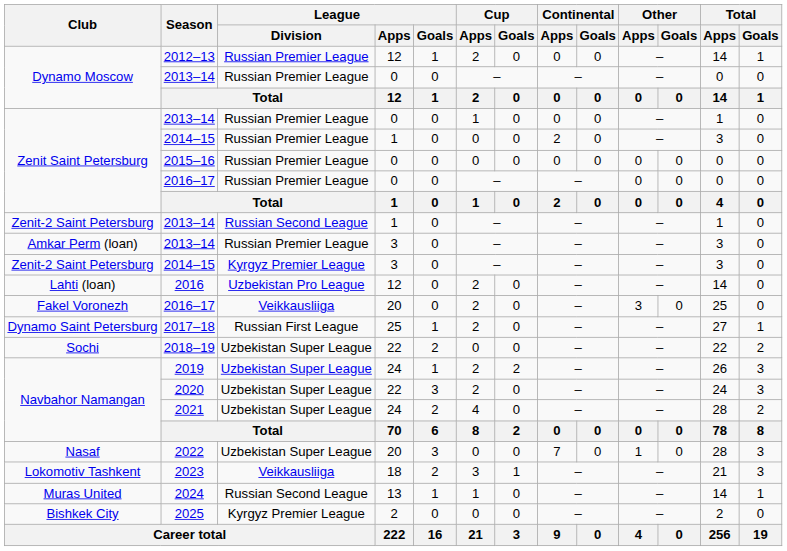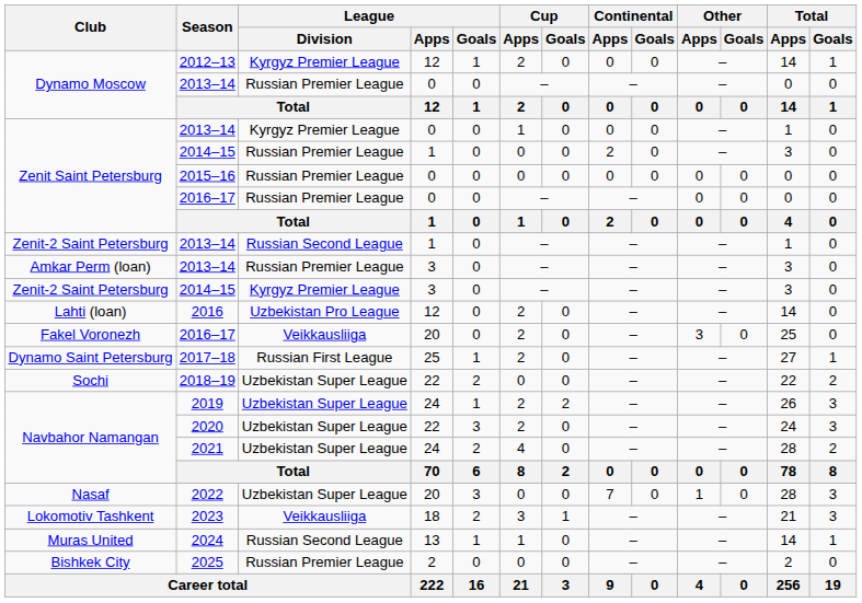 <table class="wikitable" style="text-align: center;">
 <tr>
 <th rowspan=2>Club</th>
 <th rowspan=2>Season</th>
 <th colspan=3>League</th>
 <th colspan=2>Cup</th>
 <th colspan=2>Continental</th>
 <th colspan=2>Other</th>
 <th colspan=2>Total</th>
 </tr>
 <tr>
 <th>Division</th>
 <th>Apps</th>
 <th>Goals</th>
 <th>Apps</th>
 <th>Goals</th>
 <th>Apps</th>
 <th>Goals</th>
 <th>Apps</th>
 <th>Goals</th>
 <th>Apps</th>
 <th>Goals</th>
 </tr>
 <tr>
 <td rowspan="3"><a href='#'>Dynamo Moscow</a></td>
 <td><a href='#'>2012–13</a></td>
-<td><a href='#'>Russian Premier League</a></td>
+<td><a href='#'>Kyrgyz Premier League</a></td>
 <td>12</td>
 <td>1</td>
 <td>2</td>
 <td>0</td>
 <td>0</td>
 <td>0</td>
 <td colspan=2>–</td>
 <td>14</td>
 <td>1</td>
 </tr>
 <tr>
 <td><a href='#'>2013–14</a></td>
 <td>Russian Premier League</td>
 <td>0</td>
 <td>0</td>
 <td colspan=2>–</td>
 <td colspan=2>–</td>
 <td colspan=2>–</td>
 <td>0</td>
 <td>0</td>
 </tr>
 <tr>
 <th colspan=2>Total</th>
 <th>12</th>
 <th>1</th>
 <th>2</th>
 <th>0</th>
 <th>0</th>
 <th>0</th>
 <th>0</th>
 <th>0</th>
 <th>14</th>
 <th>1</th>
 </tr>
 <tr>
 <td rowspan="5"><a href='#'>Zenit Saint Petersburg</a></td>
 <td><a href='#'>2013–14</a></td>
-<td>Russian Premier League</td>
+<td>Kyrgyz Premier League</td>
 <td>0</td>
 <td>0</td>
 <td>1</td>
 <td>0</td>
 <td>0</td>
 <td>0</td>
 <td colspan=2>–</td>
 <td>1</td>
 <td>0</td>
 </tr>
 <tr>
 <td><a href='#'>2014–15</a></td>
 <td>Russian Premier League</td>
 <td>1</td>
 <td>0</td>
 <td>0</td>
 <td>0</td>
 <td>2</td>
 <td>0</td>
 <td colspan=2>–</td>
 <td>3</td>
 <td>0</td>
 </tr>
 <tr>
 <td><a href='#'>2015–16</a></td>
 <td>Russian Premier League</td>
 <td>0</td>
 <td>0</td>
 <td>0</td>
 <td>0</td>
 <td>0</td>
 <td>0</td>
 <td>0</td>
 <td>0</td>
 <td>0</td>
 <td>0</td>
 </tr>
 <tr>
 <td><a href='#'>2016–17</a></td>
 <td>Russian Premier League</td>
 <td>0</td>
 <td>0</td>
 <td colspan=2>–</td>
 <td colspan=2>–</td>
 <td>0</td>
 <td>0</td>
 <td>0</td>
 <td>0</td>
 </tr>
 <tr>
 <th colspan=2>Total</th>
 <th>1</th>
 <th>0</th>
 <th>1</th>
 <th>0</th>
 <th>2</th>
 <th>0</th>
 <th>0</th>
 <th>0</th>
 <th>4</th>
 <th>0</th>
 </tr>
 <tr>
 <td><a href='#'>Zenit-2 Saint Petersburg</a></td>
 <td><a href='#'>2013–14</a></td>
 <td><a href='#'>Russian Second League</a></td>
 <td>1</td>
 <td>0</td>
 <td colspan=2>–</td>
 <td colspan=2>–</td>
 <td colspan=2>–</td>
 <td>1</td>
 <td>0</td>
 </tr>
 <tr>
 <td><a href='#'>Amkar Perm</a> (loan)</td>
 <td><a href='#'>2013–14</a></td>
 <td>Russian Premier League</td>
 <td>3</td>
 <td>0</td>
 <td colspan=2>–</td>
 <td colspan=2>–</td>
 <td colspan=2>–</td>
 <td>3</td>
 <td>0</td>
 </tr>
 <tr>
 <td><a href='#'>Zenit-2 Saint Petersburg</a></td>
 <td><a href='#'>2014–15</a></td>
 <td><a href='#'>Kyrgyz Premier League</a></td>
 <td>3</td>
 <td>0</td>
 <td colspan=2>–</td>
 <td colspan=2>–</td>
 <td colspan=2>–</td>
 <td>3</td>
 <td>0</td>
 </tr>
 <tr>
 <td><a href='#'>Lahti</a> (loan)</td>
 <td><a href='#'>2016</a></td>
 <td><a href='#'>Uzbekistan Pro League</a></td>
 <td>12</td>
 <td>0</td>
 <td>2</td>
 <td>0</td>
 <td colspan=2>–</td>
 <td colspan=2>–</td>
 <td>14</td>
 <td>0</td>
 </tr>
 <tr>
 <td><a href='#'>Fakel Voronezh</a></td>
 <td><a href='#'>2016–17</a></td>
 <td><a href='#'>Veikkausliiga</a></td>
 <td>20</td>
 <td>0</td>
 <td>2</td>
 <td>0</td>
 <td colspan=2>–</td>
 <td>3</td>
 <td>0</td>
 <td>25</td>
 <td>0</td>
 </tr>
 <tr>
 <td><a href='#'>Dynamo Saint Petersburg</a></td>
 <td><a href='#'>2017–18</a></td>
 <td>Russian First League</td>
 <td>25</td>
 <td>1</td>
 <td>2</td>
 <td>0</td>
 <td colspan=2>–</td>
 <td colspan=2>–</td>
 <td>27</td>
 <td>1</td>
 </tr>
 <tr>
 <td><a href='#'>Sochi</a></td>
 <td><a href='#'>2018–19</a></td>
 <td>Uzbekistan Super League</td>
 <td>22</td>
 <td>2</td>
 <td>0</td>
 <td>0</td>
 <td colspan=2>–</td>
 <td colspan=2>–</td>
 <td>22</td>
 <td>2</td>
 </tr>
 <tr>
 <td rowspan="4"><a href='#'>Navbahor Namangan</a></td>
 <td><a href='#'>2019</a></td>
 <td><a href='#'>Uzbekistan Super League</a></td>
 <td>24</td>
 <td>1</td>
 <td>2</td>
 <td>2</td>
 <td colspan=2>–</td>
 <td colspan=2>–</td>
 <td>26</td>
 <td>3</td>
 </tr>
 <tr>
 <td><a href='#'>2020</a></td>
 <td>Uzbekistan Super League</td>
 <td>22</td>
 <td>3</td>
 <td>2</td>
 <td>0</td>
 <td colspan=2>–</td>
 <td colspan=2>–</td>
 <td>24</td>
 <td>3</td>
 </tr>
 <tr>
 <td><a href='#'>2021</a></td>
 <td>Uzbekistan Super League</td>
 <td>24</td>
 <td>2</td>
 <td>4</td>
 <td>0</td>
 <td colspan=2>–</td>
 <td colspan=2>–</td>
 <td>28</td>
 <td>2</td>
 </tr>
 <tr>
 <th colspan=2>Total</th>
 <th>70</th>
 <th>6</th>
 <th>8</th>
 <th>2</th>
 <th>0</th>
 <th>0</th>
 <th>0</th>
 <th>0</th>
 <th>78</th>
 <th>8</th>
 </tr>
 <tr>
 <td><a href='#'>Nasaf</a></td>
 <td><a href='#'>2022</a></td>
 <td>Uzbekistan Super League</td>
 <td>20</td>
 <td>3</td>
 <td>0</td>
 <td>0</td>
 <td>7</td>
 <td>0</td>
 <td>1</td>
 <td>0</td>
 <td>28</td>
 <td>3</td>
 </tr>
 <tr>
 <td><a href='#'>Lokomotiv Tashkent</a></td>
 <td><a href='#'>2023</a></td>
 <td><a href='#'>Veikkausliiga</a></td>
 <td>18</td>
 <td>2</td>
 <td>3</td>
 <td>1</td>
 <td colspan=2>–</td>
 <td colspan=2>–</td>
 <td>21</td>
 <td>3</td>
 </tr>
 <tr>
 <td><a href='#'>Muras United</a></td>
 <td><a href='#'>2024</a></td>
 <td>Russian Second League</td>
 <td>13</td>
 <td>1</td>
 <td>1</td>
 <td>0</td>
 <td colspan=2>–</td>
 <td colspan=2>–</td>
 <td>14</td>
 <td>1</td>
 </tr>
 <tr>
 <td><a href='#'>Bishkek City</a></td>
 <td><a href='#'>2025</a></td>
-<td>Kyrgyz Premier League</td>
+<td>Russian Premier League</td>
 <td>2</td>
 <td>0</td>
 <td>0</td>
 <td>0</td>
 <td colspan=2>–</td>
 <td colspan=2>–</td>
 <td>2</td>
 <td>0</td>
 </tr>
 <tr>
 <th colspan=3>Career total</th>
 <th>222</th>
 <th>16</th>
 <th>21</th>
 <th>3</th>
 <th>9</th>
 <th>0</th>
 <th>4</th>
 <th>0</th>
 <th>256</th>
 <th>19</th>
 </tr>
 </table>
